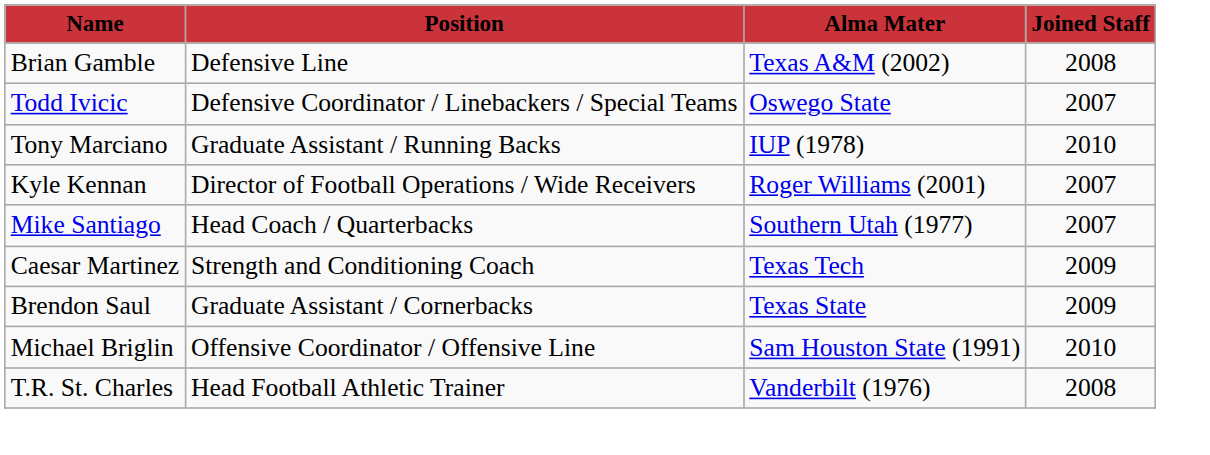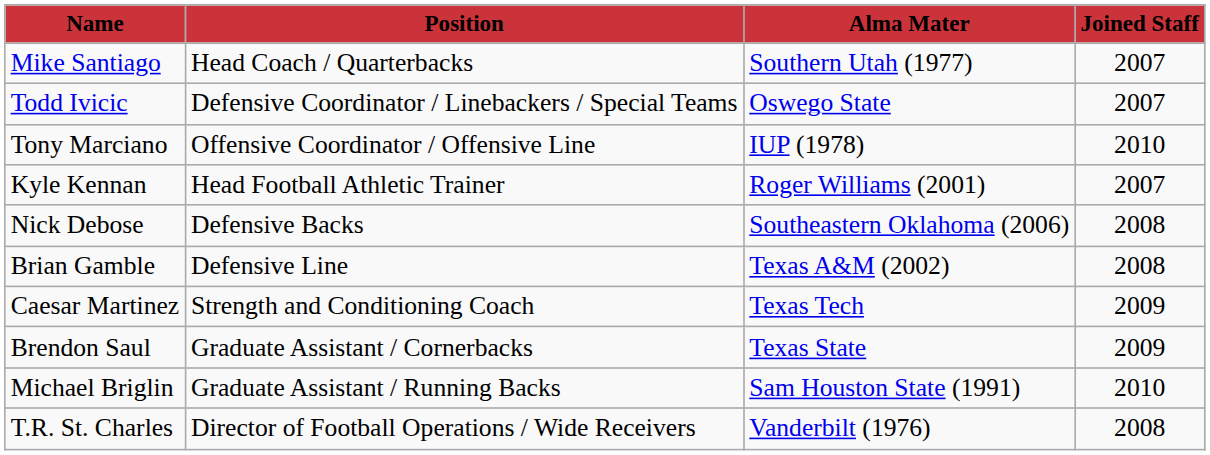 <table class="wikitable">
 <tr style="background:#CB333B; text-align:center;font-size:90%;">
 <td><span><strong>Name</strong> </span></td>
 <td><span><strong>Position</strong> </span></td>
 <td><span><strong>Alma Mater</strong></span></td>
 <td><span><strong>Joined Staff</strong></span></td>
 </tr>
 <tr>
-<td>Brian Gamble</td>
-<td>Defensive Line</td>
-<td><a href='#'>Texas A&M</a> (2002)</td>
-<td align=center>2008</td>
+<td><a href='#'>Mike Santiago</a></td>
+<td>Head Coach / Quarterbacks</td>
+<td><a href='#'>Southern Utah</a> (1977)</td>
+<td align=center>2007</td>
 </tr>
 <tr>
 <td><a href='#'>Todd Ivicic</a></td>
 <td>Defensive Coordinator / Linebackers / Special Teams</td>
 <td><a href='#'>Oswego State</a></td>
 <td align=center>2007</td>
 </tr>
 <tr>
 <td>Tony Marciano</td>
-<td>Graduate Assistant / Running Backs</td>
+<td>Offensive Coordinator / Offensive Line</td>
 <td><a href='#'>IUP</a> (1978)</td>
 <td align=center>2010</td>
 </tr>
 <tr>
 <td>Kyle Kennan</td>
-<td>Director of Football Operations / Wide Receivers</td>
+<td>Head Football Athletic Trainer</td>
 <td><a href='#'>Roger Williams</a> (2001)</td>
 <td align=center>2007</td>
 </tr>
 <tr>
-<td><a href='#'>Mike Santiago</a></td>
-<td>Head Coach / Quarterbacks</td>
-<td><a href='#'>Southern Utah</a> (1977)</td>
-<td align=center>2007</td>
+<td>Nick Debose</td>
+<td>Defensive Backs</td>
+<td><a href='#'>Southeastern Oklahoma</a> (2006)</td>
+<td align=center>2008</td>
+</tr>
+<tr>
+<td>Brian Gamble</td>
+<td>Defensive Line</td>
+<td><a href='#'>Texas A&M</a> (2002)</td>
+<td align=center>2008</td>
 </tr>
 <tr>
 <td>Caesar Martinez</td>
 <td>Strength and Conditioning Coach</td>
 <td><a href='#'>Texas Tech</a></td>
 <td align=center>2009</td>
 </tr>
 <tr>
 <td>Brendon Saul</td>
 <td>Graduate Assistant / Cornerbacks</td>
 <td><a href='#'>Texas State</a></td>
 <td align=center>2009</td>
 </tr>
 <tr>
 <td>Michael Briglin</td>
-<td>Offensive Coordinator / Offensive Line</td>
+<td>Graduate Assistant / Running Backs</td>
 <td><a href='#'>Sam Houston State</a> (1991)</td>
 <td align=center>2010</td>
 </tr>
 <tr>
 <td>T.R. St. Charles</td>
-<td>Head Football Athletic Trainer</td>
+<td>Director of Football Operations / Wide Receivers</td>
 <td><a href='#'>Vanderbilt</a> (1976)</td>
 <td align=center>2008</td>
 </tr>
 </table>
